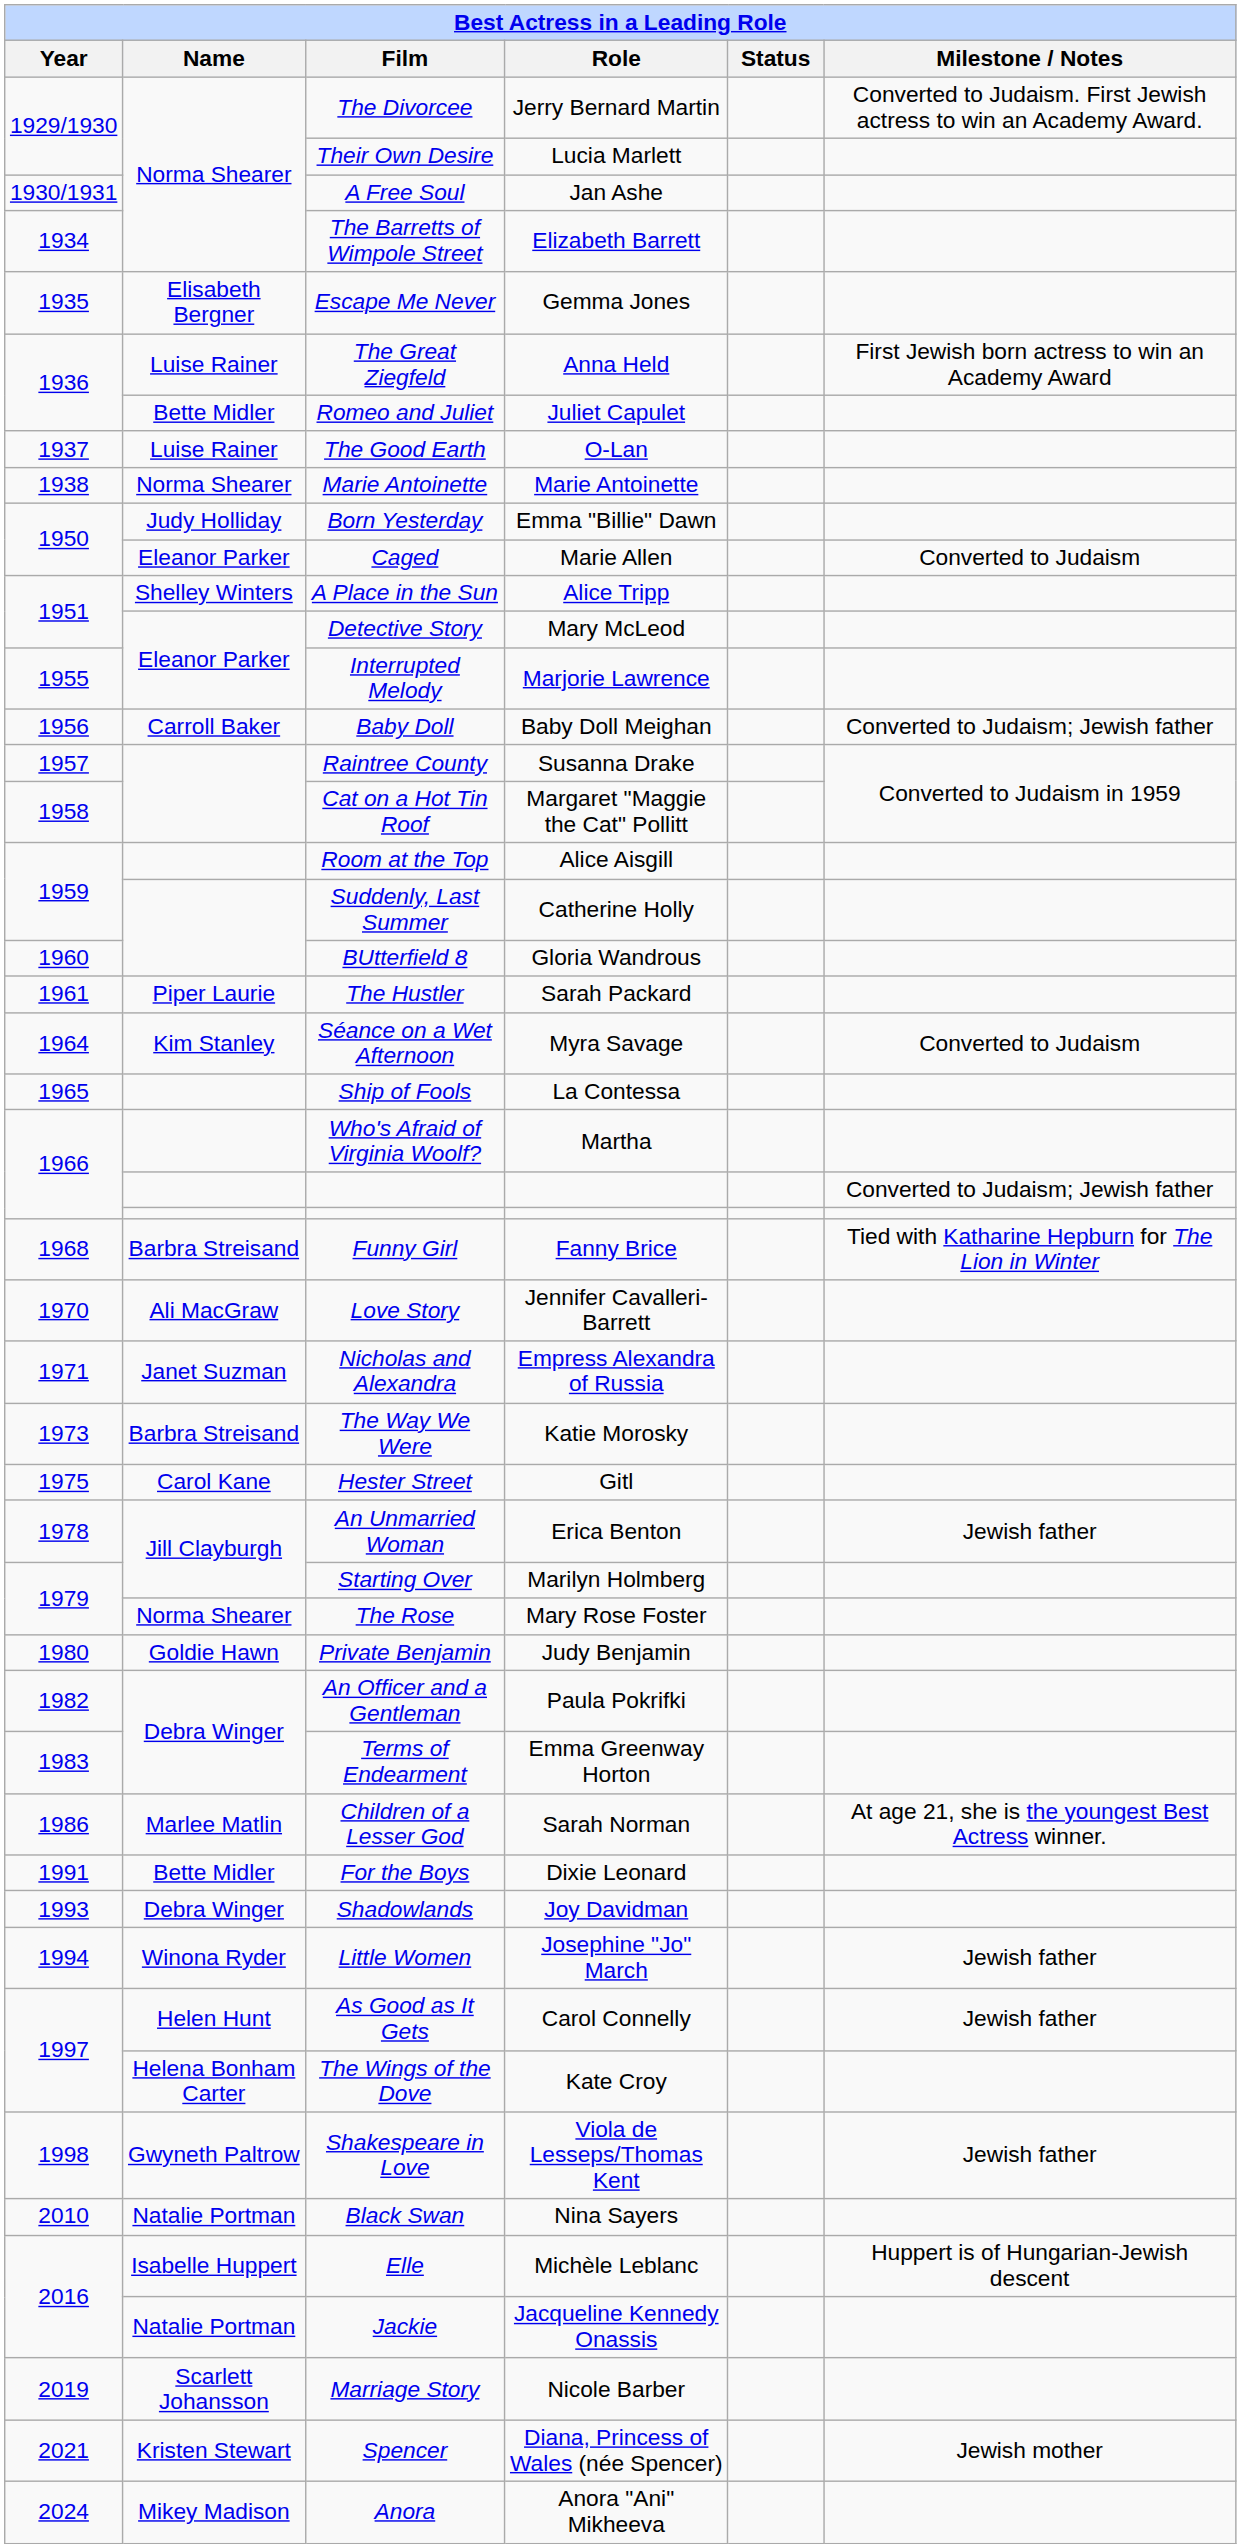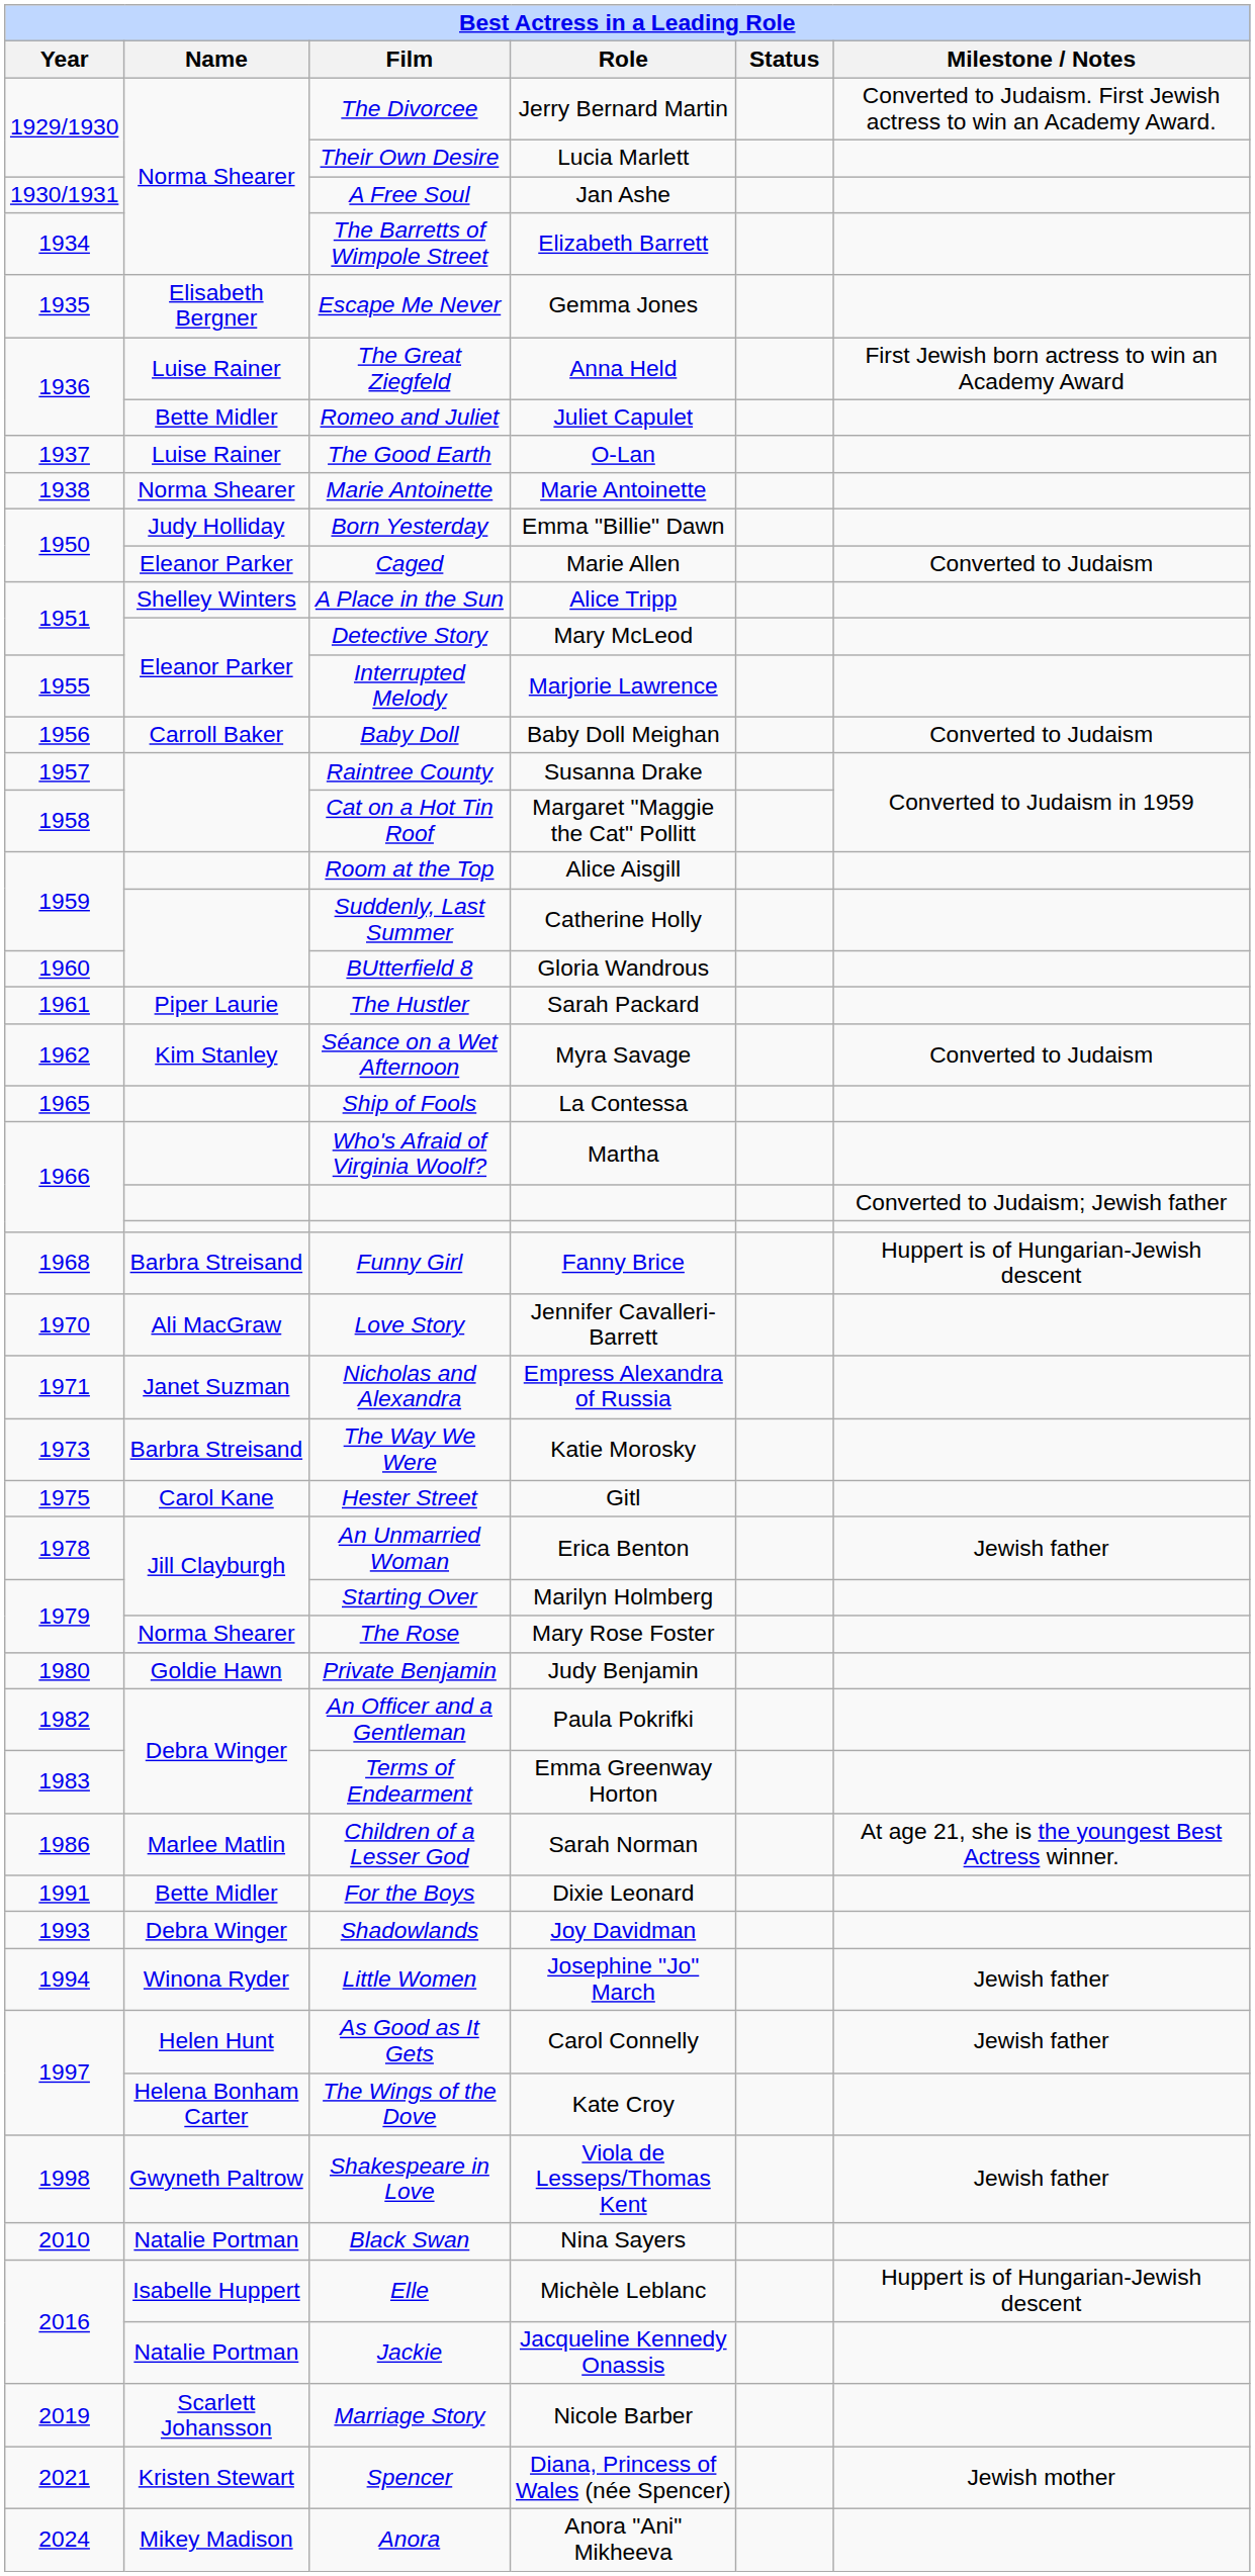 <table class="wikitable" style="text-align: center">
 <tr ---- bgcolor="#bfd7ff">
 <td colspan=6 align=center><strong><a href='#'>Best Actress in a Leading Role</a></strong></td>
 </tr>
 <tr ---- bgcolor="#ebf5ff">
 <th width="075">Year</th>
 <th width="200">Name</th>
 <th width="200">Film</th>
 <th width="200">Role</th>
 <th width="080">Status</th>
 <th width="650">Milestone / Notes</th>
 </tr>
 <tr>
 <td rowspan=2><a href='#'>1929/1930</a></td>
 <td rowspan=4><a href='#'>Norma Shearer</a></td>
 <td><em><a href='#'>The Divorcee</a></em></td>
 <td>Jerry Bernard Martin</td>
 <td></td>
 <td>Converted to Judaism. First Jewish actress to win an Academy Award.</td>
 </tr>
 <tr>
 <td><em><a href='#'>Their Own Desire</a> </em></td>
 <td>Lucia Marlett</td>
 <td></td>
 <td></td>
 </tr>
 <tr>
 <td><a href='#'>1930/1931</a></td>
 <td><em><a href='#'>A Free Soul</a></em></td>
 <td>Jan Ashe</td>
 <td></td>
 <td></td>
 </tr>
 <tr>
 <td><a href='#'>1934</a></td>
 <td><em><a href='#'>The Barretts of Wimpole Street</a></em></td>
 <td><a href='#'>Elizabeth Barrett</a></td>
 <td></td>
 <td></td>
 </tr>
 <tr>
 <td><a href='#'>1935</a></td>
 <td><a href='#'>Elisabeth Bergner</a></td>
 <td><em><a href='#'>Escape Me Never</a></em></td>
 <td>Gemma Jones</td>
 <td></td>
 <td></td>
 </tr>
 <tr>
 <td rowspan=2><a href='#'>1936</a></td>
 <td><a href='#'>Luise Rainer</a></td>
 <td><em><a href='#'>The Great Ziegfeld</a></em></td>
 <td><a href='#'>Anna Held</a></td>
 <td></td>
 <td>First Jewish born actress to win an Academy Award</td>
 </tr>
 <tr>
 <td><a href='#'>Bette Midler</a></td>
 <td><em><a href='#'>Romeo and Juliet</a></em></td>
 <td><a href='#'>Juliet Capulet</a></td>
 <td></td>
 <td></td>
 </tr>
 <tr>
 <td><a href='#'>1937</a></td>
 <td><a href='#'>Luise Rainer</a></td>
 <td><em><a href='#'>The Good Earth</a></em></td>
 <td><a href='#'>O-Lan</a></td>
 <td></td>
 <td></td>
 </tr>
 <tr>
 <td><a href='#'>1938</a></td>
 <td><a href='#'>Norma Shearer</a></td>
 <td><em><a href='#'>Marie Antoinette</a></em></td>
 <td><a href='#'>Marie Antoinette</a></td>
 <td></td>
 <td></td>
 </tr>
 <tr>
 <td rowspan=2><a href='#'>1950</a></td>
 <td><a href='#'>Judy Holliday</a></td>
 <td><em><a href='#'>Born Yesterday</a></em></td>
 <td>Emma "Billie" Dawn</td>
 <td></td>
 <td></td>
 </tr>
 <tr>
 <td><a href='#'>Eleanor Parker</a></td>
 <td><em><a href='#'>Caged</a></em></td>
 <td>Marie Allen</td>
 <td></td>
 <td>Converted to Judaism</td>
 </tr>
 <tr>
 <td rowspan=2><a href='#'>1951</a></td>
 <td><a href='#'>Shelley Winters</a></td>
 <td><em><a href='#'>A Place in the Sun</a></em></td>
 <td><a href='#'>Alice Tripp</a></td>
 <td></td>
 <td></td>
 </tr>
 <tr>
 <td rowspan=2><a href='#'>Eleanor Parker</a></td>
 <td><em><a href='#'>Detective Story</a></em></td>
 <td>Mary McLeod</td>
 <td></td>
 <td></td>
 </tr>
 <tr>
 <td><a href='#'>1955</a></td>
 <td><em><a href='#'>Interrupted Melody</a></em></td>
 <td><a href='#'>Marjorie Lawrence</a></td>
 <td></td>
 <td></td>
 </tr>
 <tr>
 <td><a href='#'>1956</a></td>
 <td><a href='#'>Carroll Baker</a></td>
 <td><em><a href='#'>Baby Doll</a></em></td>
 <td>Baby Doll Meighan</td>
 <td></td>
-<td>Converted to Judaism; Jewish father</td>
+<td>Converted to Judaism</td>
 </tr>
 <tr>
 <td><a href='#'>1957</a></td>
 <td rowspan=2></td>
 <td><em><a href='#'>Raintree County</a></em></td>
 <td>Susanna Drake</td>
 <td></td>
 <td rowspan=2>Converted to Judaism in 1959</td>
 </tr>
 <tr>
 <td><a href='#'>1958</a></td>
 <td><em><a href='#'>Cat on a Hot Tin Roof</a></em></td>
 <td>Margaret "Maggie the Cat" Pollitt</td>
 <td></td>
 </tr>
 <tr>
 <td rowspan=2><a href='#'>1959</a></td>
 <td></td>
 <td><em><a href='#'>Room at the Top</a></em></td>
 <td>Alice Aisgill</td>
 <td></td>
 <td></td>
 </tr>
 <tr>
 <td rowspan=2></td>
 <td><em><a href='#'>Suddenly, Last Summer</a></em></td>
 <td>Catherine Holly</td>
 <td></td>
 <td></td>
 </tr>
 <tr>
 <td><a href='#'>1960</a></td>
 <td><em><a href='#'>BUtterfield 8</a></em></td>
 <td>Gloria Wandrous</td>
 <td></td>
 <td></td>
 </tr>
 <tr>
 <td><a href='#'>1961</a></td>
 <td><a href='#'>Piper Laurie</a></td>
 <td><em><a href='#'>The Hustler</a></em></td>
 <td>Sarah Packard</td>
 <td></td>
 <td></td>
 </tr>
 <tr>
-<td><a href='#'>1964</a></td>
+<td><a href='#'>1962</a></td>
 <td><a href='#'>Kim Stanley</a></td>
 <td><em><a href='#'>Séance on a Wet Afternoon</a></em></td>
 <td>Myra Savage</td>
 <td></td>
 <td>Converted to Judaism</td>
 </tr>
 <tr>
 <td><a href='#'>1965</a></td>
 <td></td>
 <td><em><a href='#'>Ship of Fools</a></em></td>
 <td>La Contessa</td>
 <td></td>
 <td></td>
 </tr>
 <tr>
 <td rowspan=3><a href='#'>1966</a></td>
 <td></td>
 <td><em><a href='#'>Who's Afraid of Virginia Woolf?</a></em></td>
 <td>Martha</td>
 <td></td>
 <td></td>
 </tr>
 <tr>
 <td></td>
 <td></td>
 <td></td>
 <td></td>
 <td>Converted to Judaism; Jewish father</td>
 </tr>
 <tr>
 <td></td>
 <td></td>
 <td></td>
 <td></td>
 <td></td>
 </tr>
 <tr>
 <td><a href='#'>1968</a></td>
 <td><a href='#'>Barbra Streisand</a></td>
 <td><em><a href='#'>Funny Girl</a></em></td>
 <td><a href='#'>Fanny Brice</a></td>
 <td></td>
-<td>Tied with <a href='#'>Katharine Hepburn</a> for <em><a href='#'>The Lion in Winter</a></em></td>
+<td>Huppert is of Hungarian-Jewish descent</td>
 </tr>
 <tr>
 <td><a href='#'>1970</a></td>
 <td><a href='#'>Ali MacGraw</a></td>
 <td><em><a href='#'>Love Story</a></em></td>
 <td>Jennifer Cavalleri-Barrett</td>
 <td></td>
 <td></td>
 </tr>
 <tr>
 <td><a href='#'>1971</a></td>
 <td><a href='#'>Janet Suzman</a></td>
 <td><em><a href='#'>Nicholas and Alexandra</a></em></td>
 <td><a href='#'>Empress Alexandra of Russia</a></td>
 <td></td>
 <td></td>
 </tr>
 <tr>
 <td><a href='#'>1973</a></td>
 <td><a href='#'>Barbra Streisand</a></td>
 <td><em><a href='#'>The Way We Were</a></em></td>
 <td>Katie Morosky</td>
 <td></td>
 <td></td>
 </tr>
 <tr>
 <td><a href='#'>1975</a></td>
 <td><a href='#'>Carol Kane</a></td>
 <td><em><a href='#'>Hester Street</a></em></td>
 <td>Gitl</td>
 <td></td>
 <td></td>
 </tr>
 <tr>
 <td><a href='#'>1978</a></td>
 <td rowspan=2><a href='#'>Jill Clayburgh</a></td>
 <td><em><a href='#'>An Unmarried Woman</a></em></td>
 <td>Erica Benton</td>
 <td></td>
 <td>Jewish father</td>
 </tr>
 <tr>
 <td rowspan=2><a href='#'>1979</a></td>
 <td><em><a href='#'>Starting Over</a></em></td>
 <td>Marilyn Holmberg</td>
 <td></td>
 <td></td>
 </tr>
 <tr>
 <td><a href='#'>Norma Shearer</a></td>
 <td><em><a href='#'>The Rose</a></em></td>
 <td>Mary Rose Foster</td>
 <td></td>
 <td></td>
 </tr>
 <tr>
 <td><a href='#'>1980</a></td>
 <td><a href='#'>Goldie Hawn</a></td>
 <td><em><a href='#'>Private Benjamin</a></em></td>
 <td>Judy Benjamin</td>
 <td></td>
 <td></td>
 </tr>
 <tr>
 <td><a href='#'>1982</a></td>
 <td rowspan=2><a href='#'>Debra Winger</a></td>
 <td><em><a href='#'>An Officer and a Gentleman</a></em></td>
 <td>Paula Pokrifki</td>
 <td></td>
 <td></td>
 </tr>
 <tr>
 <td><a href='#'>1983</a></td>
 <td><em><a href='#'>Terms of Endearment</a></em></td>
 <td>Emma Greenway Horton</td>
 <td></td>
 <td></td>
 </tr>
 <tr>
 <td><a href='#'>1986</a></td>
 <td><a href='#'>Marlee Matlin</a></td>
 <td><em><a href='#'>Children of a Lesser God</a></em></td>
 <td>Sarah Norman</td>
 <td></td>
 <td>At age 21, she is <a href='#'>the youngest Best Actress</a> winner.</td>
 </tr>
 <tr>
 <td><a href='#'>1991</a></td>
 <td><a href='#'>Bette Midler</a></td>
 <td><em><a href='#'>For the Boys</a></em></td>
 <td>Dixie Leonard</td>
 <td></td>
 <td></td>
 </tr>
 <tr>
 <td><a href='#'>1993</a></td>
 <td><a href='#'>Debra Winger</a></td>
 <td><em><a href='#'>Shadowlands</a></em></td>
 <td><a href='#'>Joy Davidman</a></td>
 <td></td>
 <td></td>
 </tr>
 <tr>
 <td><a href='#'>1994</a></td>
 <td><a href='#'>Winona Ryder</a></td>
 <td><em><a href='#'>Little Women</a></em></td>
 <td><a href='#'>Josephine "Jo" March</a></td>
 <td></td>
 <td>Jewish father</td>
 </tr>
 <tr>
 <td rowspan=2><a href='#'>1997</a></td>
 <td><a href='#'>Helen Hunt</a></td>
 <td><em><a href='#'>As Good as It Gets</a></em></td>
 <td>Carol Connelly</td>
 <td></td>
 <td>Jewish father</td>
 </tr>
 <tr>
 <td><a href='#'>Helena Bonham Carter</a></td>
 <td><em><a href='#'>The Wings of the Dove</a></em></td>
 <td>Kate Croy</td>
 <td></td>
 <td></td>
 </tr>
 <tr>
 <td><a href='#'>1998</a></td>
 <td><a href='#'>Gwyneth Paltrow</a></td>
 <td><em><a href='#'>Shakespeare in Love</a></em></td>
 <td><a href='#'>Viola de Lesseps/Thomas Kent</a></td>
 <td></td>
 <td>Jewish father</td>
 </tr>
 <tr>
 <td><a href='#'>2010</a></td>
 <td><a href='#'>Natalie Portman</a></td>
 <td><em><a href='#'>Black Swan</a></em></td>
 <td>Nina Sayers</td>
 <td></td>
 <td></td>
 </tr>
 <tr>
 <td rowspan=2><a href='#'>2016</a></td>
 <td><a href='#'>Isabelle Huppert</a></td>
 <td><em><a href='#'>Elle</a></em></td>
 <td>Michèle Leblanc</td>
 <td></td>
 <td>Huppert is of Hungarian-Jewish descent</td>
 </tr>
 <tr>
 <td><a href='#'>Natalie Portman</a></td>
 <td><em><a href='#'>Jackie</a></em></td>
 <td><a href='#'>Jacqueline Kennedy Onassis</a></td>
 <td></td>
 <td></td>
 </tr>
 <tr>
 <td><a href='#'>2019</a></td>
 <td><a href='#'>Scarlett Johansson</a></td>
 <td><em><a href='#'>Marriage Story</a></em></td>
 <td>Nicole Barber</td>
 <td></td>
 <td></td>
 </tr>
 <tr>
 <td><a href='#'>2021</a></td>
 <td><a href='#'>Kristen Stewart</a></td>
 <td><em><a href='#'>Spencer</a></em></td>
 <td><a href='#'>Diana, Princess of Wales</a> (née Spencer)</td>
 <td></td>
 <td>Jewish mother</td>
 </tr>
 <tr>
 <td><a href='#'>2024</a></td>
 <td><a href='#'>Mikey Madison</a></td>
 <td><em><a href='#'>Anora</a></em></td>
 <td>Anora "Ani" Mikheeva</td>
 <td></td>
 <td></td>
 </tr>
 </table>
